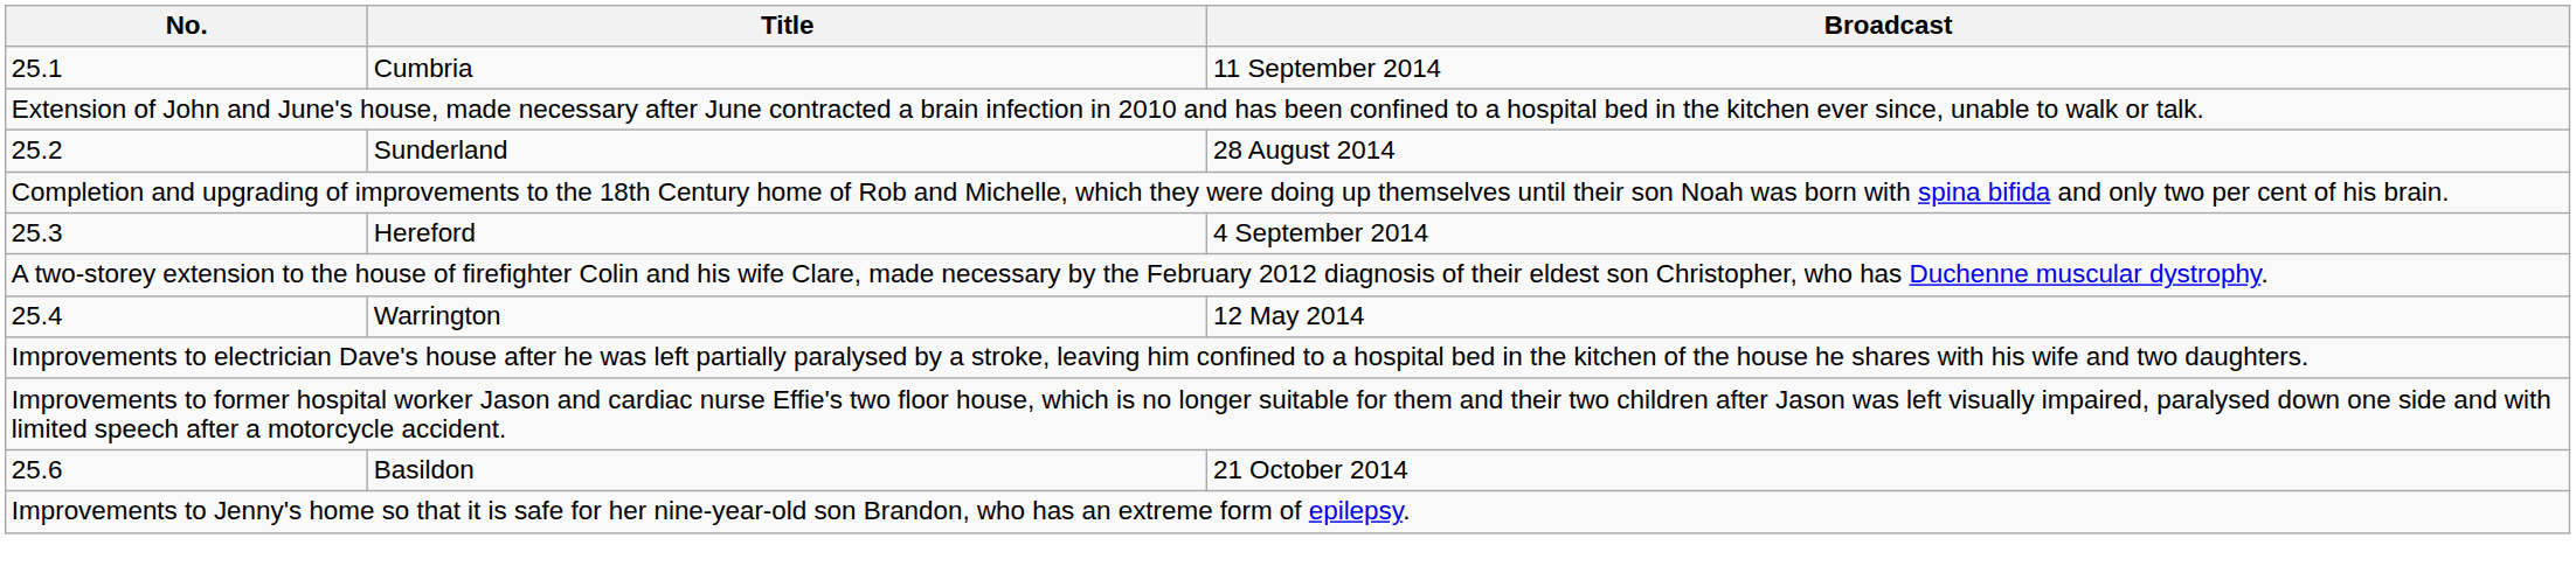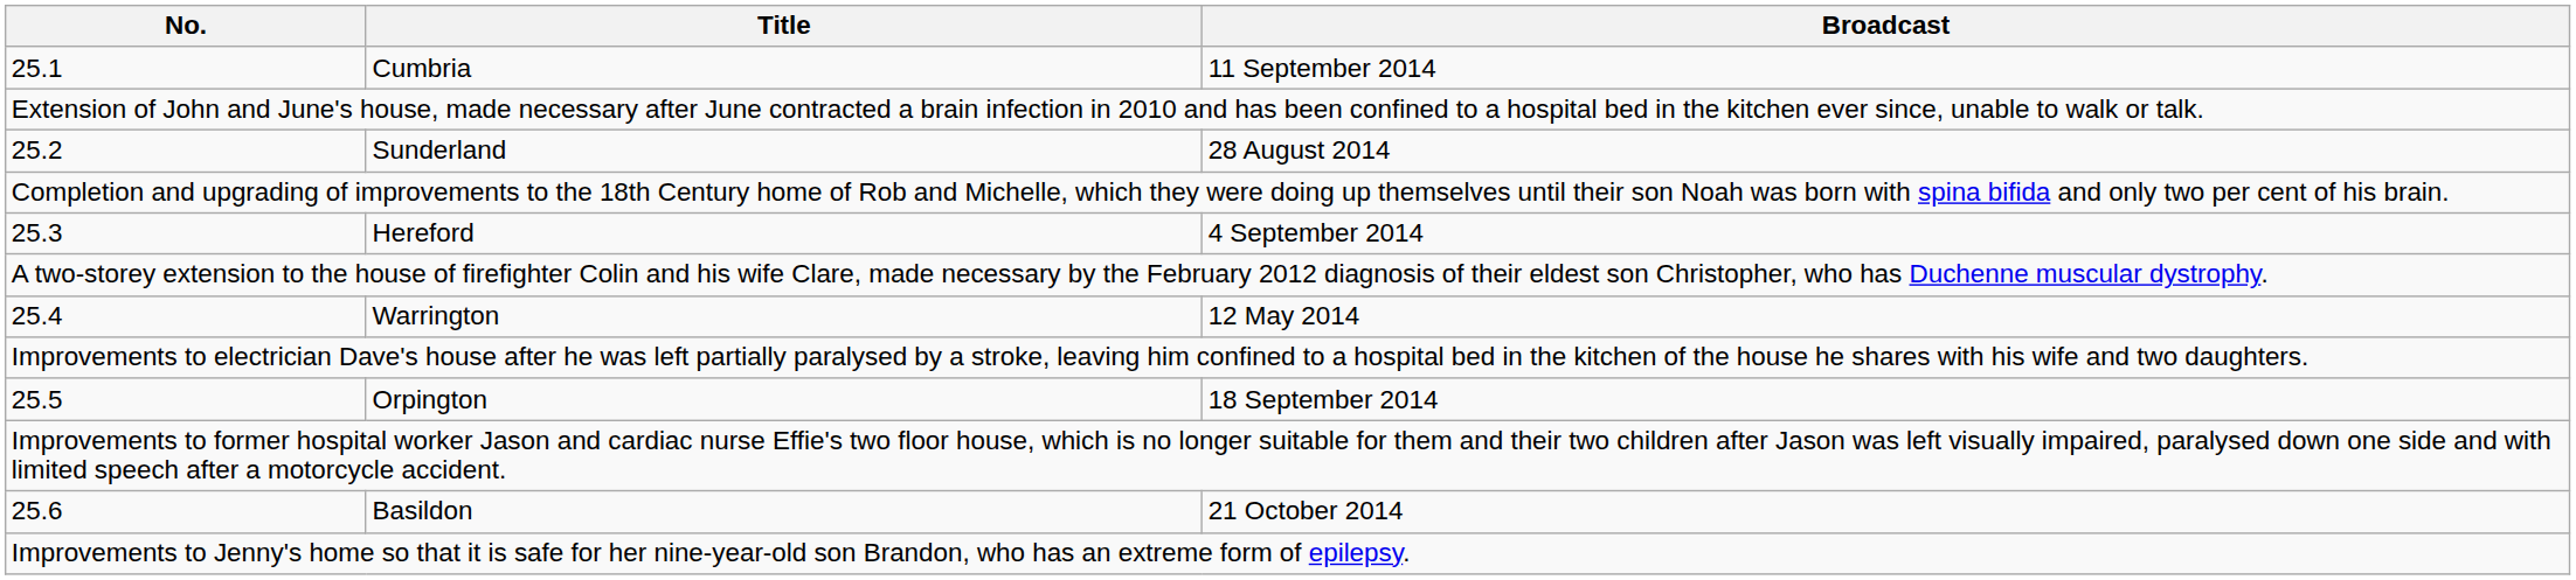 <table class="wikitable">
 <tr>
 <th>No.</th>
 <th>Title</th>
 <th>Broadcast</th>
 </tr>
 <tr>
 <td>25.1</td>
 <td>Cumbria</td>
 <td>11 September 2014</td>
 </tr>
 <tr>
 <td colspan="3">Extension of John and June's house, made necessary after June contracted a brain infection in 2010 and has been confined to a hospital bed in the kitchen ever since, unable to walk or talk.</td>
 </tr>
 <tr>
 <td>25.2</td>
 <td>Sunderland</td>
 <td>28 August 2014</td>
 </tr>
 <tr>
 <td colspan="3">Completion and upgrading of improvements to the 18th Century home of Rob and Michelle, which they were doing up themselves until their son Noah was born with <a href='#'>spina bifida</a> and only two per cent of his brain.</td>
 </tr>
 <tr>
 <td>25.3</td>
 <td>Hereford</td>
 <td>4 September 2014</td>
 </tr>
 <tr>
 <td colspan="3">A two-storey extension to the house of firefighter Colin and his wife Clare, made necessary by the February 2012 diagnosis of their eldest son Christopher, who has <a href='#'>Duchenne muscular dystrophy</a>.</td>
 </tr>
 <tr>
 <td>25.4</td>
 <td>Warrington</td>
 <td>12 May 2014</td>
 </tr>
 <tr>
 <td colspan="3">Improvements to electrician Dave's house after he was left partially paralysed by a stroke, leaving him confined to a hospital bed in the kitchen of the house he shares with his wife and two daughters.</td>
 </tr>
 <tr>
+<td>25.5</td>
+<td>Orpington</td>
+<td>18 September 2014</td>
+</tr>
+<tr>
 <td colspan="3">Improvements to former hospital worker Jason and cardiac nurse Effie's two floor house, which is no longer suitable for them and their two children after Jason was left visually impaired, paralysed down one side and with limited speech after a motorcycle accident.</td>
 </tr>
 <tr>
 <td>25.6</td>
 <td>Basildon</td>
 <td>21 October 2014</td>
 </tr>
 <tr>
 <td colspan="3">Improvements to Jenny's home so that it is safe for her nine-year-old son Brandon, who has an extreme form of <a href='#'>epilepsy</a>.</td>
 </tr>
 </table>
